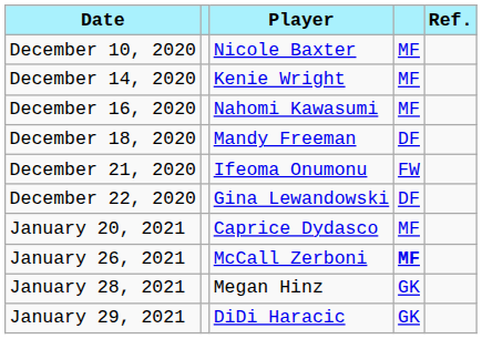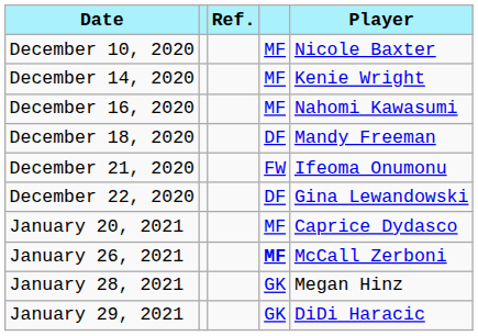 <table class="wikitable sortable">
 <tr>
 <th style="background:#A9F1FD; color:#000000;">Date</th>
 <th style="background:#A9F1FD; color:#000000;"></th>
+<th style="background:#A9F1FD; color:#000000;">Ref.</th>
+<th style="background:#A9F1FD; color:#000000;"></th>
 <th style="background:#A9F1FD; color:#000000;">Player</th>
-<th style="background:#A9F1FD; color:#000000;"></th>
-<th style="background:#A9F1FD; color:#000000;">Ref.</th>
 </tr>
 <tr>
 <td>December 10, 2020</td>
 <td></td>
+<td></td>
+<td><a href='#'>MF</a></td>
 <td><a href='#'>Nicole Baxter</a></td>
-<td><a href='#'>MF</a></td>
-<td></td>
 </tr>
 <tr>
 <td>December 14, 2020</td>
 <td></td>
+<td></td>
+<td><a href='#'>MF</a></td>
 <td><a href='#'>Kenie Wright</a></td>
-<td><a href='#'>MF</a></td>
-<td></td>
 </tr>
 <tr>
 <td>December 16, 2020</td>
 <td></td>
+<td></td>
+<td><a href='#'>MF</a></td>
 <td><a href='#'>Nahomi Kawasumi</a></td>
-<td><a href='#'>MF</a></td>
-<td></td>
 </tr>
 <tr>
 <td>December 18, 2020</td>
 <td></td>
+<td></td>
+<td><a href='#'>DF</a></td>
 <td><a href='#'>Mandy Freeman</a></td>
-<td><a href='#'>DF</a></td>
-<td></td>
 </tr>
 <tr>
 <td>December 21, 2020</td>
 <td></td>
+<td></td>
+<td><a href='#'>FW</a></td>
 <td><a href='#'>Ifeoma Onumonu</a></td>
-<td><a href='#'>FW</a></td>
-<td></td>
 </tr>
 <tr>
 <td>December 22, 2020</td>
 <td></td>
+<td></td>
+<td><a href='#'>DF</a></td>
 <td><a href='#'>Gina Lewandowski</a></td>
-<td><a href='#'>DF</a></td>
-<td></td>
 </tr>
 <tr>
 <td>January 20, 2021</td>
 <td></td>
+<td></td>
+<td><a href='#'>MF</a></td>
 <td><a href='#'>Caprice Dydasco</a></td>
-<td><a href='#'>MF</a></td>
-<td></td>
 </tr>
 <tr>
 <td>January 26, 2021</td>
 <td></td>
+<td></td>
+<td><strong><a href='#'>MF</a></strong></td>
 <td><a href='#'>McCall Zerboni</a></td>
-<td><strong><a href='#'>MF</a></strong></td>
-<td></td>
 </tr>
 <tr>
 <td>January 28, 2021</td>
 <td></td>
+<td></td>
+<td><a href='#'>GK</a></td>
 <td>Megan Hinz</td>
-<td><a href='#'>GK</a></td>
-<td></td>
 </tr>
 <tr>
 <td>January 29, 2021</td>
 <td></td>
+<td></td>
+<td><a href='#'>GK</a></td>
 <td><a href='#'>DiDi Haracic</a></td>
-<td><a href='#'>GK</a></td>
-<td></td>
 </tr>
 </table>
